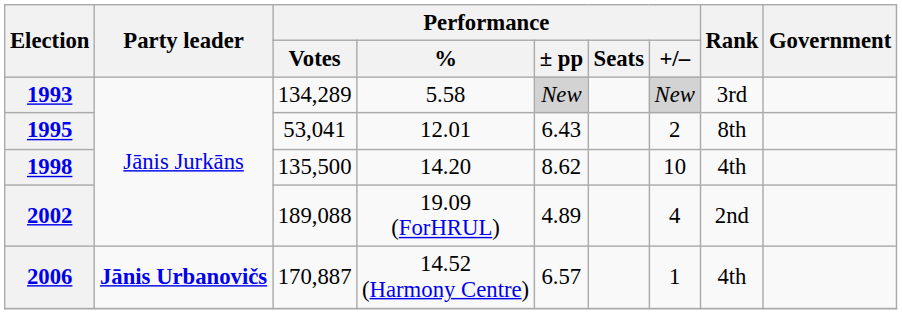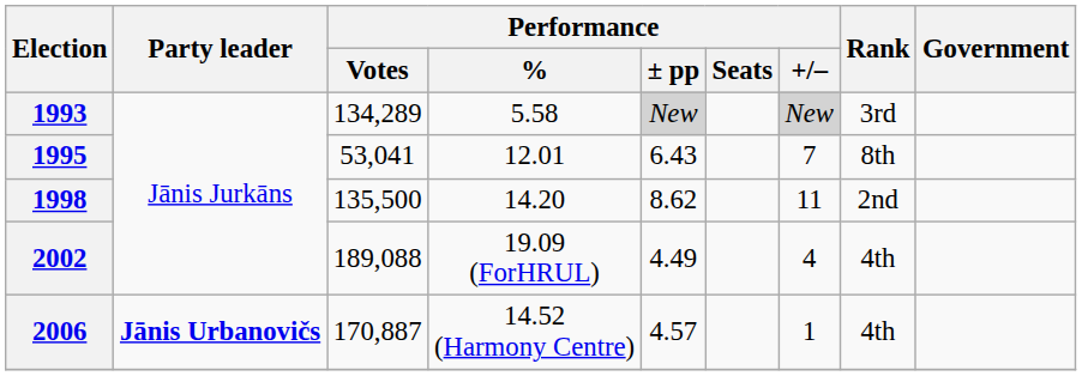 <table class=wikitable style=text-align:center>
 <tr>
 <th rowspan="2"><strong>Election</strong></th>
 <th rowspan="2">Party leader</th>
 <th colspan="5" scope="col">Performance</th>
 <th rowspan="2">Rank</th>
 <th rowspan="2">Government</th>
 </tr>
 <tr>
 <th><strong>Votes</strong></th>
 <th><strong>%</strong></th>
 <th><strong>± pp</strong></th>
 <th><strong>Seats</strong></th>
 <th><strong>+/–</strong></th>
 </tr>
 <tr>
 <th><a href='#'>1993</a></th>
 <td rowspan=4><a href='#'>Jānis Jurkāns</a></td>
 <td>134,289</td>
 <td>5.58</td>
 <td bgcolor="lightgrey"><em>New</em></td>
 <td></td>
 <td bgcolor="lightgrey"><em>New</em></td>
 <td>3rd</td>
 <td></td>
 </tr>
 <tr>
 <th><a href='#'>1995</a></th>
 <td>53,041</td>
 <td>12.01</td>
 <td> 6.43</td>
 <td></td>
-<td> 2</td>
+<td> 7</td>
 <td> 8th</td>
 <td></td>
 </tr>
 <tr>
 <th><a href='#'>1998</a></th>
 <td>135,500</td>
 <td>14.20</td>
 <td> 8.62</td>
 <td></td>
-<td> 10</td>
-<td> 4th</td>
+<td> 11</td>
+<td> 2nd</td>
 <td></td>
 </tr>
 <tr>
 <th><a href='#'>2002</a></th>
 <td>189,088</td>
 <td>19.09<br>(<a href='#'>ForHRUL</a>)</td>
-<td> 4.89</td>
+<td> 4.49</td>
 <td></td>
 <td> 4</td>
-<td> 2nd</td>
+<td> 4th</td>
 <td></td>
 </tr>
 <tr>
 <th><a href='#'>2006</a></th>
 <td rowspan=1><strong><a href='#'>Jānis Urbanovičs</a></strong></td>
 <td>170,887</td>
 <td>14.52<br>(<a href='#'>Harmony Centre</a>)</td>
-<td> 6.57</td>
+<td> 4.57</td>
 <td></td>
 <td> 1</td>
 <td> 4th</td>
 <td></td>
 </tr>
 <tr>
 </tr>
 </table>
